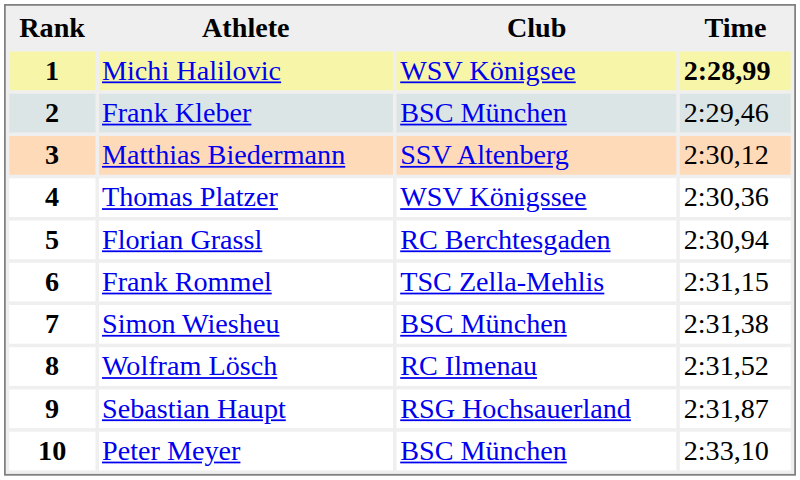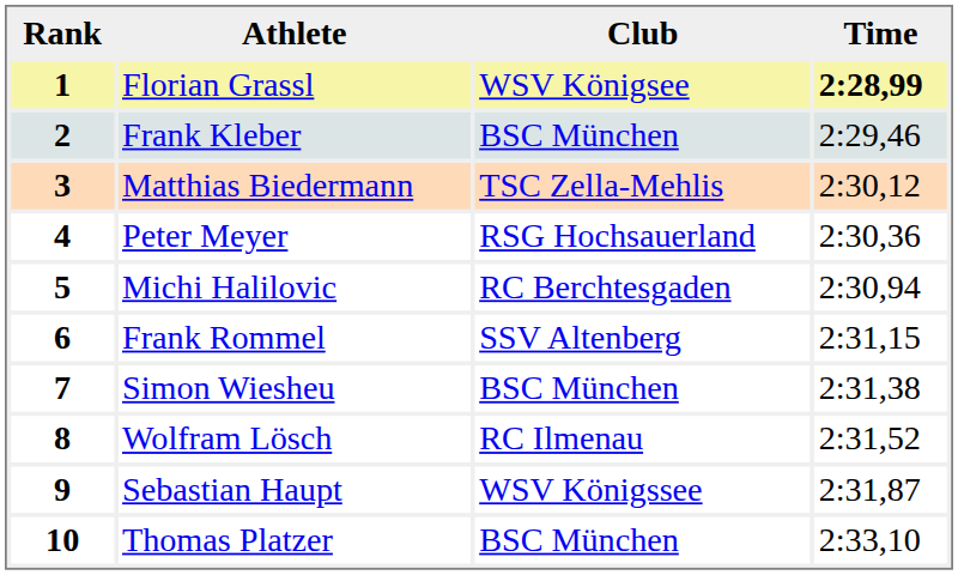 <table style="border:1px solid #808080; background-color:#EFEFEF;" cellspacing="2" cellpadding="2" width="450">
 <tr bgcolor="#EFEFEF">
 <th>Rank</th>
 <th>Athlete</th>
 <th>Club</th>
 <th>Time</th>
 </tr>
 <tr valign="top" bgcolor="#F7F6A8">
 <th>1</th>
-<td><a href='#'>Michi Halilovic</a></td>
+<td><a href='#'>Florian Grassl</a></td>
 <td><a href='#'>WSV Königsee</a></td>
 <td><strong>2:28,99</strong></td>
 </tr>
 <tr valign="top" bgcolor="#DCE5E5">
 <th>2</th>
 <td><a href='#'>Frank Kleber</a></td>
 <td><a href='#'>BSC München</a></td>
 <td>2:29,46</td>
 </tr>
 <tr valign="top" bgcolor="#FFDAB9">
 <th>3</th>
 <td><a href='#'>Matthias Biedermann</a></td>
-<td><a href='#'>SSV Altenberg</a></td>
+<td><a href='#'>TSC Zella-Mehlis</a></td>
 <td>2:30,12</td>
 </tr>
 <tr valign="top" bgcolor="#FFFFFF">
 <th>4</th>
-<td><a href='#'>Thomas Platzer</a></td>
-<td><a href='#'>WSV Königssee</a></td>
+<td><a href='#'>Peter Meyer</a></td>
+<td><a href='#'>RSG Hochsauerland</a></td>
 <td>2:30,36</td>
 </tr>
 <tr valign="top" bgcolor="#FFFFFF">
 <th>5</th>
-<td><a href='#'>Florian Grassl</a></td>
+<td><a href='#'>Michi Halilovic</a></td>
 <td><a href='#'>RC Berchtesgaden</a></td>
 <td>2:30,94</td>
 </tr>
 <tr valign="top" bgcolor="#FFFFFF">
 <th>6</th>
 <td><a href='#'>Frank Rommel</a></td>
-<td><a href='#'>TSC Zella-Mehlis</a></td>
+<td><a href='#'>SSV Altenberg</a></td>
 <td>2:31,15</td>
 </tr>
 <tr valign="top" bgcolor="#FFFFFF">
 <th>7</th>
 <td><a href='#'>Simon Wiesheu</a></td>
 <td><a href='#'>BSC München</a></td>
 <td>2:31,38</td>
 </tr>
 <tr valign="top" bgcolor="#FFFFFF">
 <th>8</th>
 <td><a href='#'>Wolfram Lösch</a></td>
 <td><a href='#'>RC Ilmenau</a></td>
 <td>2:31,52</td>
 </tr>
 <tr valign="top" bgcolor="#FFFFFF">
 <th>9</th>
 <td><a href='#'>Sebastian Haupt</a></td>
-<td><a href='#'>RSG Hochsauerland</a></td>
+<td><a href='#'>WSV Königssee</a></td>
 <td>2:31,87</td>
 </tr>
 <tr valign="top" bgcolor="#FFFFFF">
 <th>10</th>
-<td><a href='#'>Peter Meyer</a></td>
+<td><a href='#'>Thomas Platzer</a></td>
 <td><a href='#'>BSC München</a></td>
 <td>2:33,10</td>
 </tr>
 </table>
